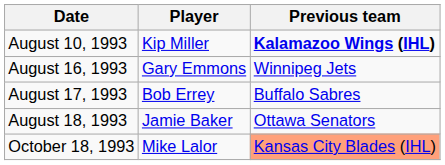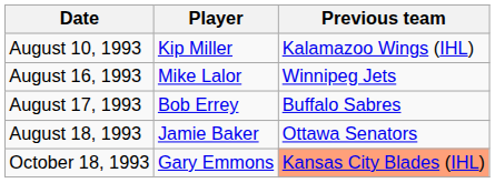 <table class="wikitable">
 <tr>
 <th>Date</th>
 <th>Player</th>
 <th>Previous team</th>
 </tr>
 <tr>
 <td>August 10, 1993</td>
 <td><a href='#'>Kip Miller</a></td>
-<td><strong><a href='#'>Kalamazoo Wings</a> (<a href='#'>IHL</a>)</strong></td>
+<td><a href='#'>Kalamazoo Wings</a> (<a href='#'>IHL</a>)</td>
 </tr>
 <tr>
 <td>August 16, 1993</td>
-<td><a href='#'>Gary Emmons</a></td>
+<td><a href='#'>Mike Lalor</a></td>
 <td><a href='#'>Winnipeg Jets</a></td>
 </tr>
 <tr>
 <td>August 17, 1993</td>
 <td><a href='#'>Bob Errey</a></td>
 <td><a href='#'>Buffalo Sabres</a></td>
 </tr>
 <tr>
 <td>August 18, 1993</td>
 <td><a href='#'>Jamie Baker</a></td>
 <td><a href='#'>Ottawa Senators</a></td>
 </tr>
 <tr>
 <td>October 18, 1993</td>
-<td><a href='#'>Mike Lalor</a></td>
+<td><a href='#'>Gary Emmons</a></td>
 <td style="background: lightsalmon;"><a href='#'>Kansas City Blades</a> (<a href='#'>IHL</a>)</td>
 </tr>
 </table>
